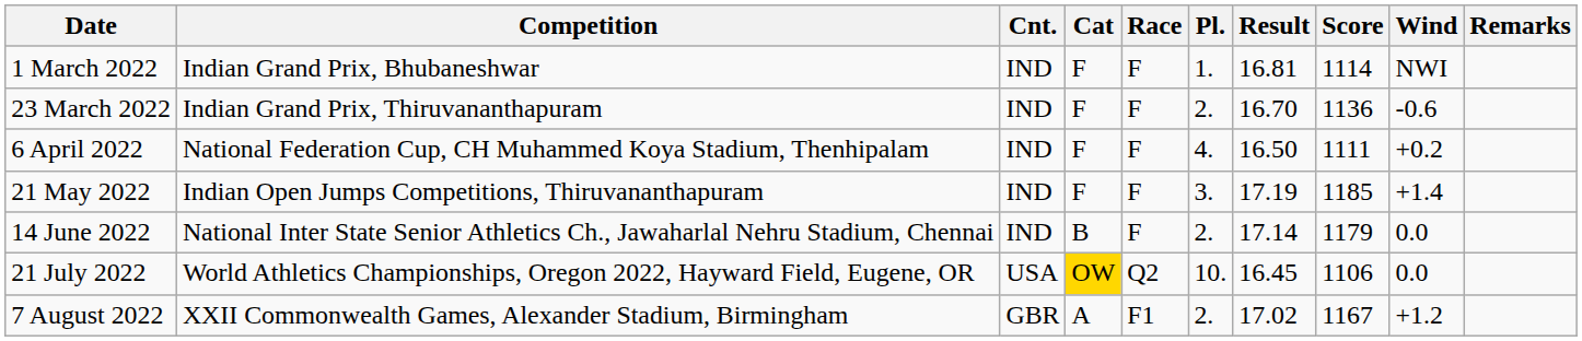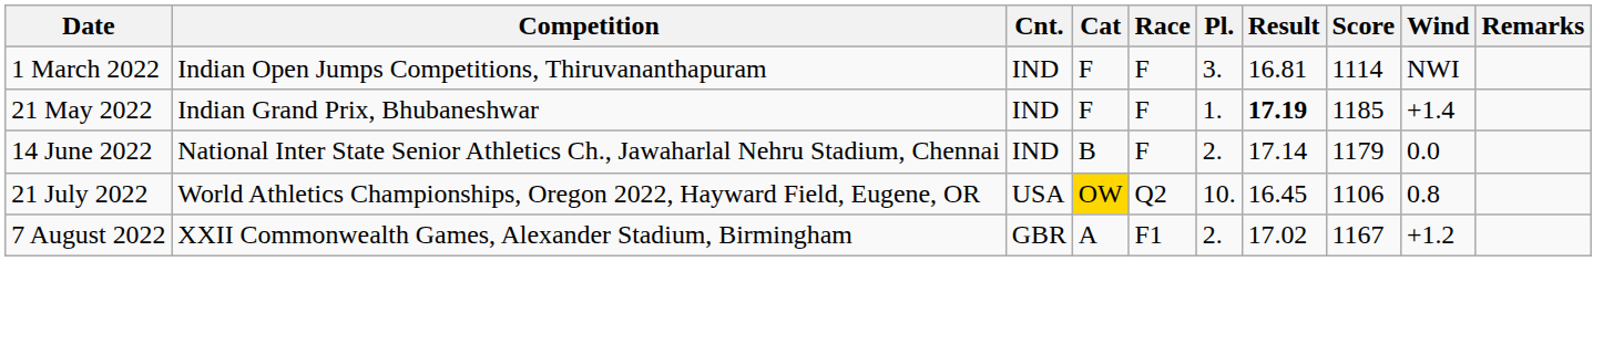 <table class="wikitable">
 <tr>
 <th>Date</th>
 <th>Competition</th>
 <th>Cnt.</th>
 <th>Cat</th>
 <th>Race</th>
 <th>Pl.</th>
 <th>Result</th>
 <th>Score</th>
 <th>Wind</th>
 <th>Remarks</th>
 </tr>
 <tr>
 <td>1 March 2022</td>
-<td>Indian Grand Prix, Bhubaneshwar</td>
+<td>Indian Open Jumps Competitions, Thiruvananthapuram</td>
 <td>IND</td>
 <td>F</td>
 <td>F</td>
-<td>1.</td>
+<td>3.</td>
 <td>16.81</td>
 <td>1114</td>
 <td>NWI</td>
 <td></td>
 </tr>
 <tr>
-<td>23 March 2022</td>
-<td>Indian Grand Prix, Thiruvananthapuram</td>
+<td>21 May 2022</td>
+<td>Indian Grand Prix, Bhubaneshwar</td>
 <td>IND</td>
 <td>F</td>
 <td>F</td>
-<td>2.</td>
-<td>16.70</td>
-<td>1136</td>
-<td>-0.6</td>
-<td></td>
-</tr>
-<tr>
-<td>6 April 2022</td>
-<td>National Federation Cup, CH Muhammed Koya Stadium, Thenhipalam</td>
-<td>IND</td>
-<td>F</td>
-<td>F</td>
-<td>4.</td>
-<td>16.50</td>
-<td>1111</td>
-<td>+0.2</td>
-<td></td>
-</tr>
-<tr>
-<td>21 May 2022</td>
-<td>Indian Open Jumps Competitions, Thiruvananthapuram</td>
-<td>IND</td>
-<td>F</td>
-<td>F</td>
-<td>3.</td>
-<td>17.19</td>
+<td>1.</td>
+<td><strong>17.19</strong></td>
 <td>1185</td>
 <td>+1.4</td>
 <td></td>
 </tr>
 <tr>
 <td>14 June 2022</td>
 <td>National Inter State Senior Athletics Ch., Jawaharlal Nehru Stadium, Chennai</td>
 <td>IND</td>
 <td>B</td>
 <td>F</td>
 <td>2.</td>
 <td>17.14</td>
 <td>1179</td>
 <td>0.0</td>
 <td></td>
 </tr>
 <tr>
 <td>21 July 2022</td>
 <td>World Athletics Championships, Oregon 2022, Hayward Field, Eugene, OR</td>
 <td>USA</td>
 <td style="background: gold;">OW</td>
 <td>Q2</td>
 <td>10.</td>
 <td>16.45</td>
 <td>1106</td>
-<td>0.0</td>
+<td>0.8</td>
 <td></td>
 </tr>
 <tr>
 <td>7 August 2022</td>
 <td>XXII Commonwealth Games, Alexander Stadium, Birmingham</td>
 <td>GBR</td>
 <td>A</td>
 <td>F1</td>
 <td>2.</td>
 <td>17.02</td>
 <td>1167</td>
 <td>+1.2</td>
 </tr>
 </table>
